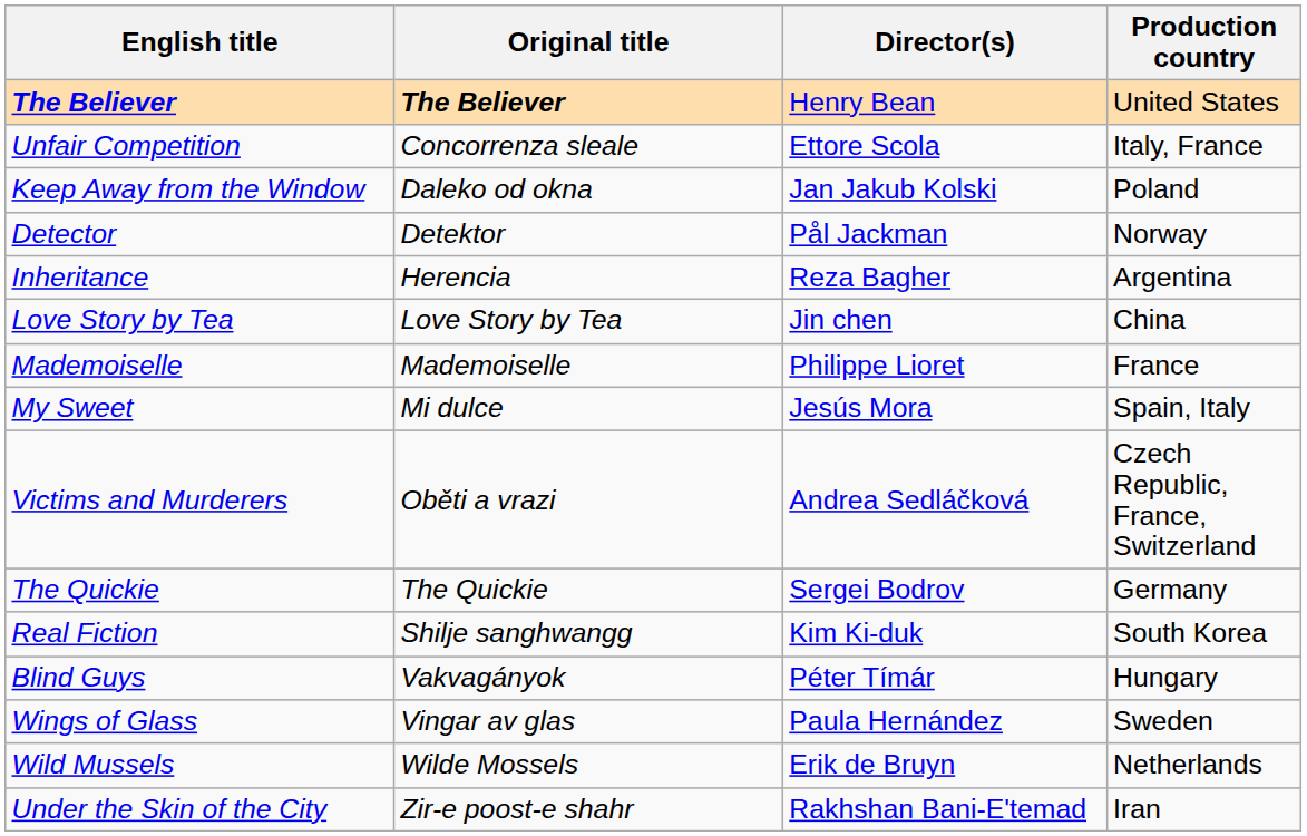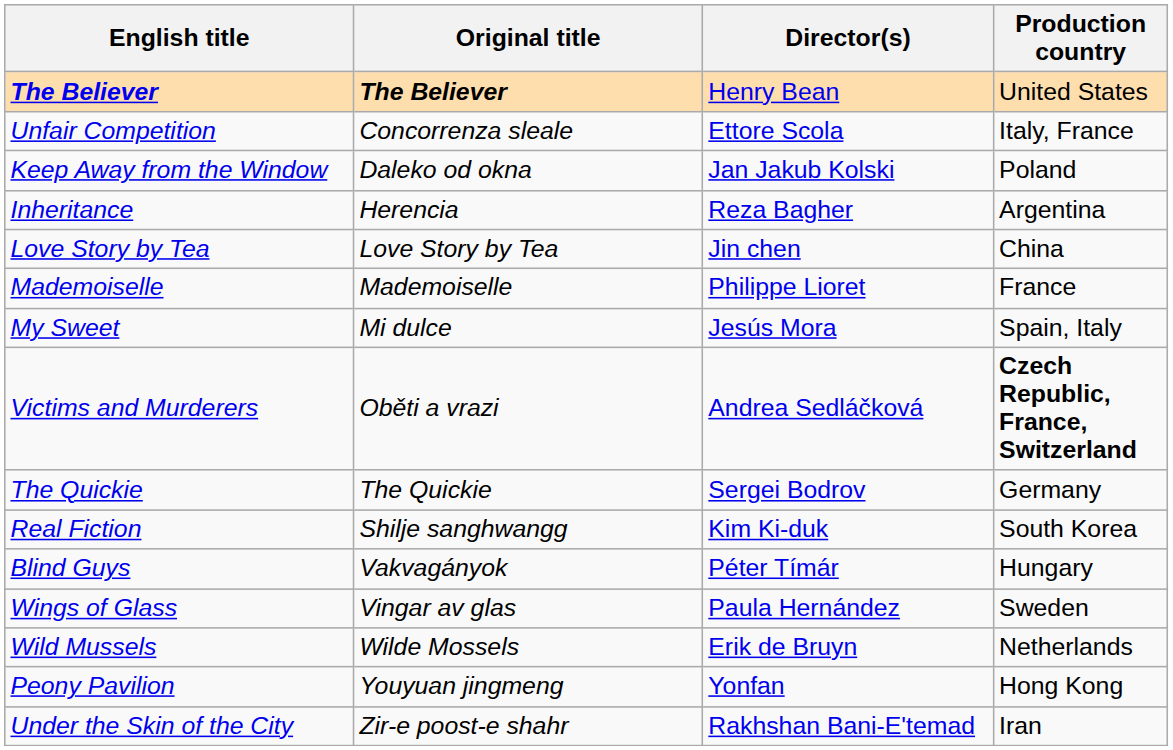 <table class="sortable wikitable" width="85%" cellpadding="5">
 <tr>
 <th width="30%">English title</th>
 <th width="30%">Original title</th>
 <th width="25%">Director(s)</th>
 <th width="15%">Production country</th>
 </tr>
 <tr style="background:#FFDEAD;">
 <td><strong><em><a href='#'>The Believer</a></em></strong></td>
 <td><strong><em>The Believer</em></strong></td>
 <td><a href='#'>Henry Bean</a></td>
 <td>United States</td>
 </tr>
 <tr>
 <td><em><a href='#'>Unfair Competition</a></em></td>
 <td><em>Concorrenza sleale</em></td>
 <td><a href='#'>Ettore Scola</a></td>
 <td>Italy, France</td>
 </tr>
 <tr>
 <td><em><a href='#'>Keep Away from the Window</a></em></td>
 <td><em>Daleko od okna</em></td>
 <td><a href='#'>Jan Jakub Kolski</a></td>
 <td>Poland</td>
-</tr>
-<tr>
-<td><em><a href='#'>Detector</a></em></td>
-<td><em>Detektor</em></td>
-<td><a href='#'>Pål Jackman</a></td>
-<td>Norway</td>
 </tr>
 <tr>
 <td><em><a href='#'>Inheritance</a></em></td>
 <td><em>Herencia</em></td>
 <td><a href='#'>Reza Bagher</a></td>
 <td>Argentina</td>
 </tr>
 <tr>
 <td><em><a href='#'>Love Story by Tea</a></em></td>
 <td><em>Love Story by Tea</em></td>
 <td><a href='#'>Jin chen</a></td>
 <td>China</td>
 </tr>
 <tr>
 <td><em><a href='#'>Mademoiselle</a></em></td>
 <td><em>Mademoiselle</em></td>
 <td><a href='#'>Philippe Lioret</a></td>
 <td>France</td>
 </tr>
 <tr>
 <td><em><a href='#'>My Sweet</a></em></td>
 <td><em>Mi dulce</em></td>
 <td><a href='#'>Jesús Mora</a></td>
 <td>Spain, Italy</td>
 </tr>
 <tr>
 <td><em><a href='#'>Victims and Murderers</a></em></td>
 <td><em>Oběti a vrazi</em></td>
 <td><a href='#'>Andrea Sedláčková</a></td>
-<td>Czech Republic, France, Switzerland</td>
+<td><strong>Czech Republic, France, Switzerland</strong></td>
 </tr>
 <tr>
 <td><em><a href='#'>The Quickie</a></em></td>
 <td><em>The Quickie</em></td>
 <td><a href='#'>Sergei Bodrov</a></td>
 <td>Germany</td>
 </tr>
 <tr>
 <td><em><a href='#'>Real Fiction</a></em></td>
 <td><em>Shilje sanghwangg</em></td>
 <td><a href='#'>Kim Ki-duk</a></td>
 <td>South Korea</td>
 </tr>
 <tr>
 <td><em><a href='#'>Blind Guys</a></em></td>
 <td><em>Vakvagányok</em></td>
 <td><a href='#'>Péter Tímár</a></td>
 <td>Hungary</td>
 </tr>
 <tr>
 <td><em><a href='#'>Wings of Glass</a></em></td>
 <td><em>Vingar av glas</em></td>
 <td><a href='#'>Paula Hernández</a></td>
 <td>Sweden</td>
 </tr>
 <tr>
 <td><em><a href='#'>Wild Mussels</a></em></td>
 <td><em>Wilde Mossels</em></td>
 <td><a href='#'>Erik de Bruyn</a></td>
 <td>Netherlands</td>
 </tr>
 <tr>
+<td><em><a href='#'>Peony Pavilion</a></em></td>
+<td><em>Youyuan jingmeng</em></td>
+<td><a href='#'>Yonfan</a></td>
+<td>Hong Kong</td>
+</tr>
+<tr>
 <td><em><a href='#'>Under the Skin of the City</a></em></td>
 <td><em>Zir-e poost-e shahr</em></td>
 <td><a href='#'>Rakhshan Bani-E'temad</a></td>
 <td>Iran</td>
 </tr>
 <tr>
 </tr>
 </table>
